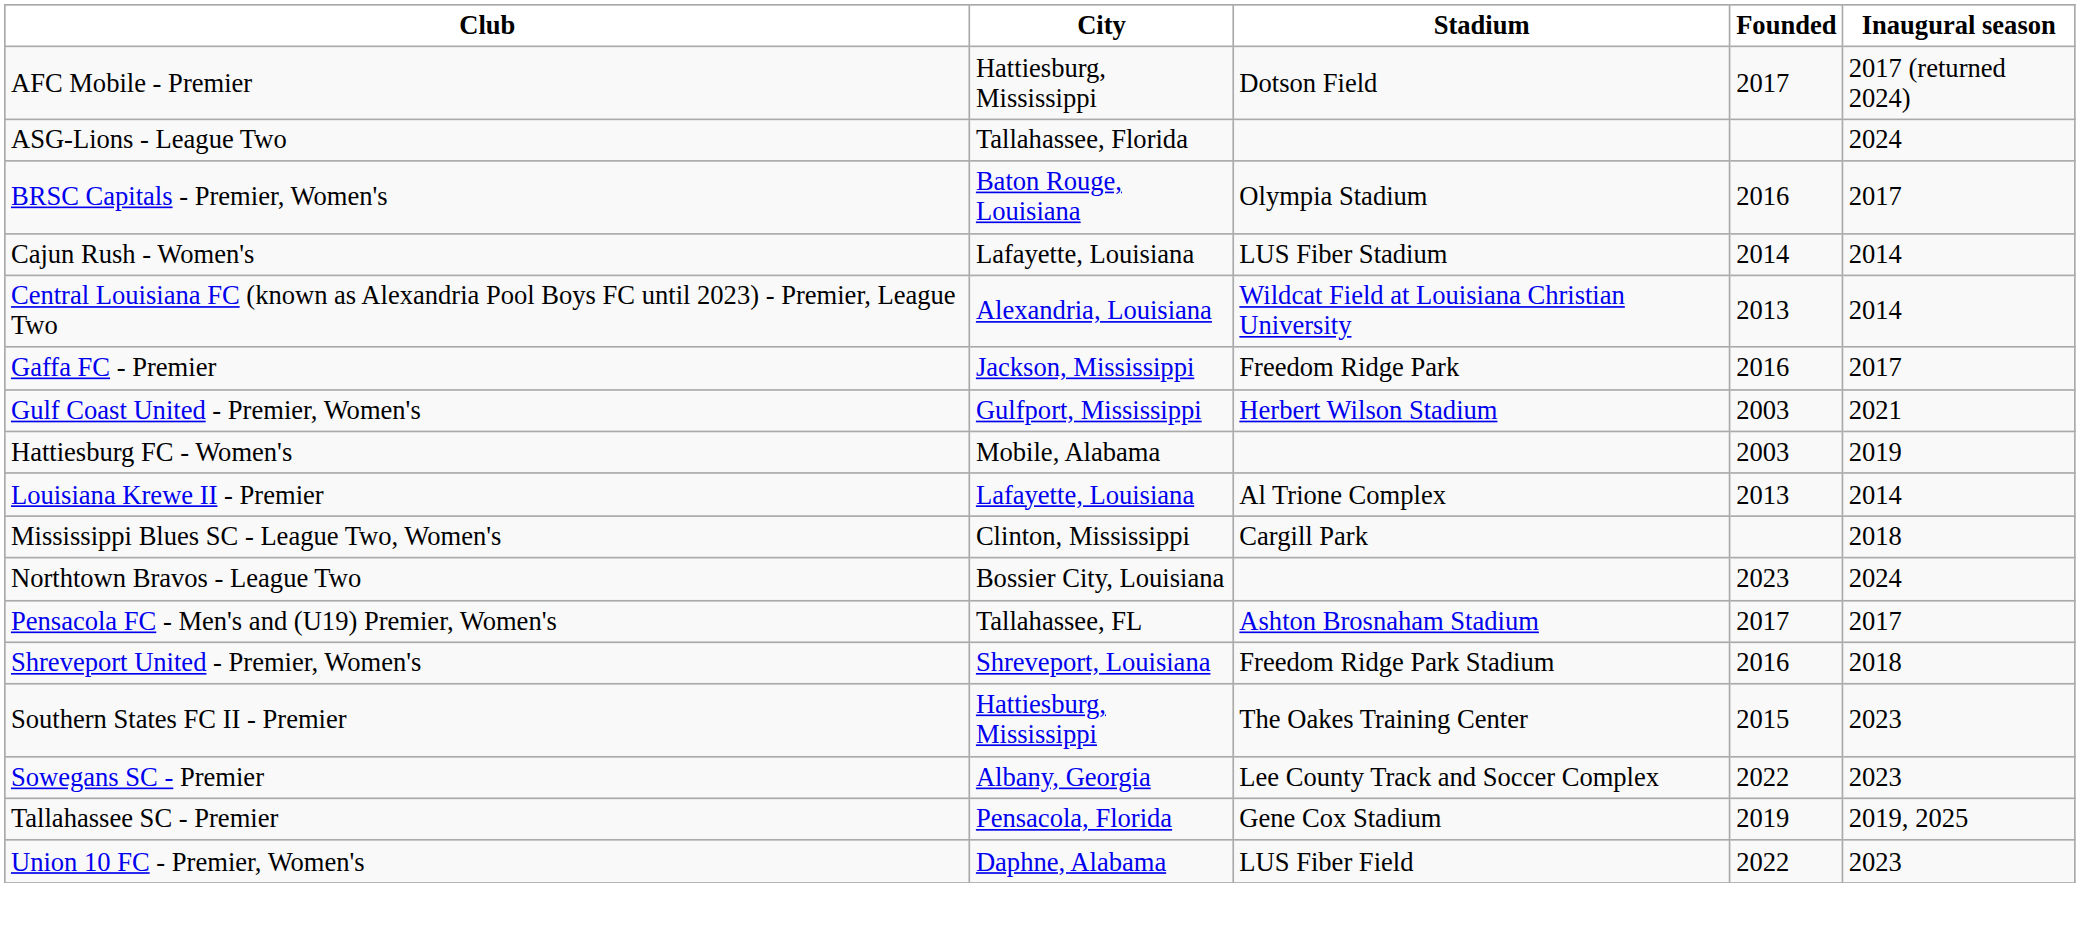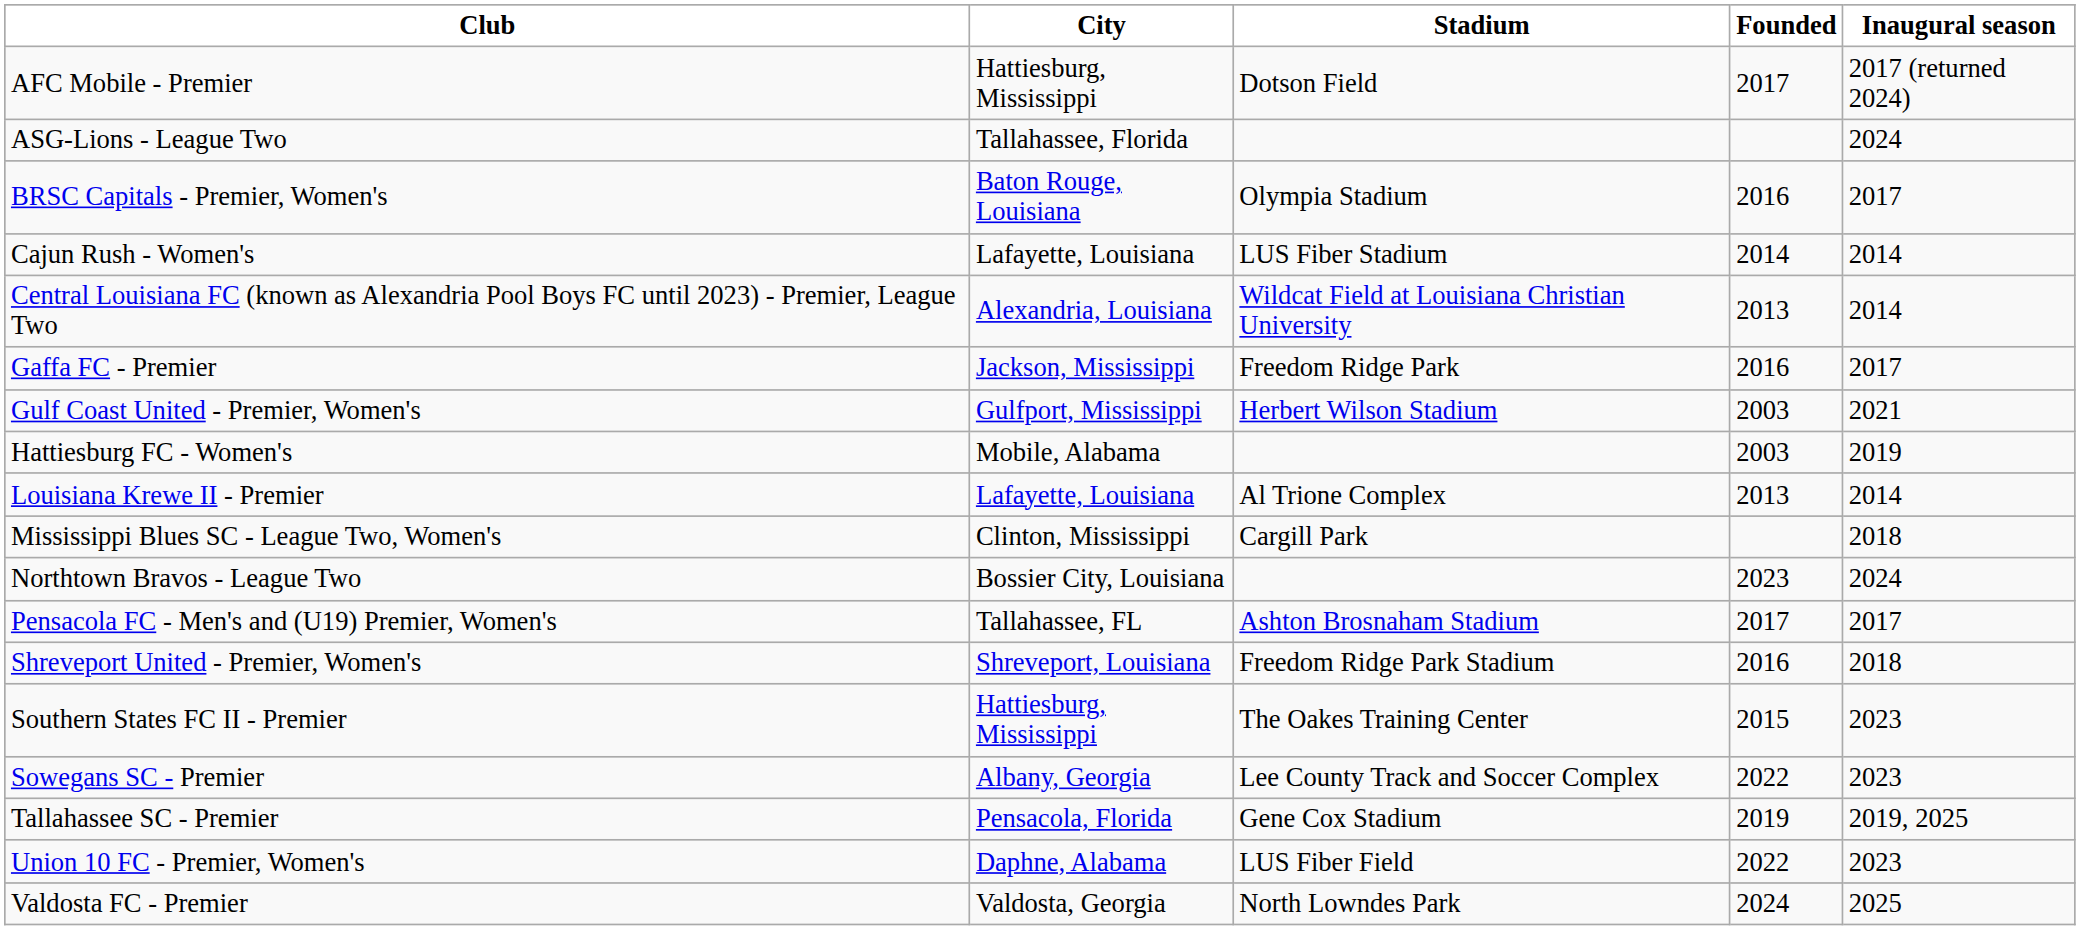 <table class="wikitable sortable" style="text-align:left">
 <tr>
 <th style="background:white">Club</th>
 <th style="background:white">City</th>
 <th style="background:white">Stadium</th>
 <th style="background:white">Founded</th>
 <th style="background:white">Inaugural season</th>
 </tr>
 <tr>
 <td>AFC Mobile - Premier</td>
 <td>Hattiesburg, Mississippi</td>
 <td>Dotson Field</td>
 <td>2017</td>
 <td>2017 (returned 2024)</td>
 </tr>
 <tr>
 <td>ASG-Lions - League Two</td>
 <td>Tallahassee, Florida</td>
 <td></td>
 <td></td>
 <td>2024</td>
 </tr>
 <tr>
 <td><a href='#'>BRSC Capitals</a> - Premier, Women's</td>
 <td><a href='#'>Baton Rouge, Louisiana</a></td>
 <td>Olympia Stadium</td>
 <td>2016</td>
 <td>2017</td>
 </tr>
 <tr>
 <td>Cajun Rush - Women's</td>
 <td>Lafayette, Louisiana</td>
 <td>LUS Fiber Stadium</td>
 <td>2014</td>
 <td>2014</td>
 </tr>
 <tr>
 <td><a href='#'>Central Louisiana FC</a> (known as Alexandria Pool Boys FC until 2023) - Premier, League Two</td>
 <td><a href='#'>Alexandria, Louisiana</a></td>
 <td><a href='#'>Wildcat Field at Louisiana Christian University</a></td>
 <td>2013</td>
 <td>2014</td>
 </tr>
 <tr>
 <td><a href='#'>Gaffa FC</a> - Premier</td>
 <td><a href='#'>Jackson, Mississippi</a></td>
 <td>Freedom Ridge Park</td>
 <td>2016</td>
 <td>2017</td>
 </tr>
 <tr>
 <td><a href='#'>Gulf Coast United</a> - Premier, Women's</td>
 <td><a href='#'>Gulfport, Mississippi</a></td>
 <td><a href='#'>Herbert Wilson Stadium</a></td>
 <td>2003</td>
 <td>2021</td>
 </tr>
 <tr>
 <td>Hattiesburg FC - Women's</td>
 <td>Mobile, Alabama</td>
 <td></td>
 <td>2003</td>
 <td>2019</td>
 </tr>
 <tr>
 <td><a href='#'>Louisiana Krewe II</a> - Premier</td>
 <td><a href='#'>Lafayette, Louisiana</a></td>
 <td>Al Trione Complex</td>
 <td>2013</td>
 <td>2014</td>
 </tr>
 <tr>
 <td>Mississippi Blues SC - League Two, Women's</td>
 <td>Clinton, Mississippi</td>
 <td>Cargill Park</td>
 <td></td>
 <td>2018</td>
 </tr>
 <tr>
 <td>Northtown Bravos - League Two</td>
 <td>Bossier City, Louisiana</td>
 <td></td>
 <td>2023</td>
 <td>2024</td>
 </tr>
 <tr>
 <td><a href='#'>Pensacola FC</a> -  Men's and (U19) Premier, Women's</td>
 <td>Tallahassee, FL</td>
 <td><a href='#'>Ashton Brosnaham Stadium</a></td>
 <td>2017</td>
 <td>2017</td>
 </tr>
 <tr>
 <td><a href='#'>Shreveport United</a> - Premier, Women's</td>
 <td><a href='#'>Shreveport, Louisiana</a></td>
 <td>Freedom Ridge Park Stadium</td>
 <td>2016</td>
 <td>2018</td>
 </tr>
 <tr>
 <td>Southern States FC II - Premier</td>
 <td><a href='#'>Hattiesburg, Mississippi</a></td>
 <td>The Oakes Training Center</td>
 <td>2015</td>
 <td>2023</td>
 </tr>
 <tr>
 <td><a href='#'>Sowegans SC -</a>  Premier</td>
 <td><a href='#'>Albany, Georgia</a></td>
 <td>Lee County Track and Soccer Complex</td>
 <td>2022</td>
 <td>2023</td>
 </tr>
 <tr>
 <td>Tallahassee SC - Premier</td>
 <td><a href='#'>Pensacola, Florida</a></td>
 <td>Gene Cox Stadium</td>
 <td>2019</td>
 <td>2019, 2025</td>
 </tr>
 <tr>
 <td><a href='#'>Union 10 FC</a> - Premier, Women's</td>
 <td><a href='#'>Daphne, Alabama</a></td>
 <td>LUS Fiber Field</td>
 <td>2022</td>
 <td>2023</td>
 </tr>
+<tr>
+<td>Valdosta FC - Premier</td>
+<td>Valdosta, Georgia</td>
+<td>North Lowndes Park</td>
+<td>2024</td>
+<td>2025</td>
+</tr>
 </table>
